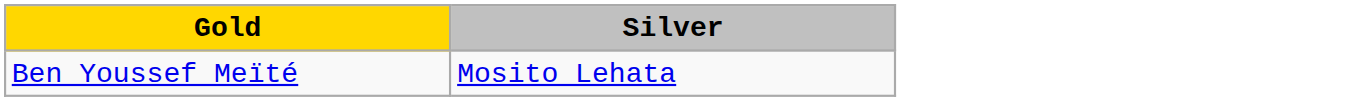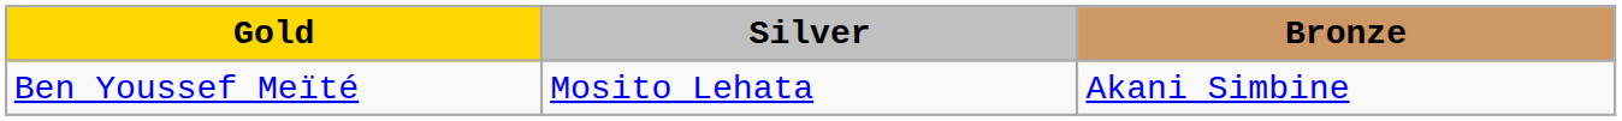 <table class="wikitable" style="text-align:left">
 <tr align="center">
 <td width=200 bgcolor=gold><strong>Gold</strong></td>
 <td width=200 bgcolor=silver><strong>Silver</strong></td>
+<td width=200 bgcolor=CC9966><strong>Bronze</strong></td>
 </tr>
 <tr>
 <td><a href='#'>Ben Youssef Meïté</a><br><em></em></td>
 <td><a href='#'>Mosito Lehata</a><br><em></em></td>
+<td><a href='#'>Akani Simbine</a><br><em></em></td>
 </tr>
 </table>
